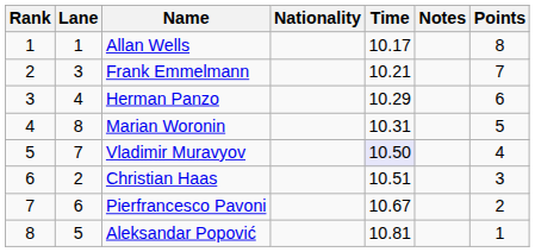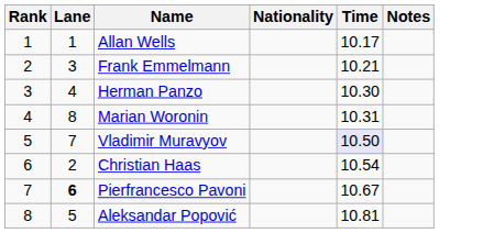 <table class="wikitable sortable" style="text-align:center">
 <tr>
 <th>Rank</th>
 <th>Lane</th>
 <th>Name</th>
 <th>Nationality</th>
 <th>Time</th>
 <th>Notes</th>
-<th>Points</th>
 </tr>
 <tr>
 <td>1</td>
 <td>1</td>
 <td align=left><a href='#'>Allan Wells</a></td>
 <td align=left></td>
 <td>10.17</td>
 <td></td>
-<td>8</td>
 </tr>
 <tr>
 <td>2</td>
 <td>3</td>
 <td align=left><a href='#'>Frank Emmelmann</a></td>
 <td align=left></td>
 <td>10.21</td>
 <td></td>
-<td>7</td>
 </tr>
 <tr>
 <td>3</td>
 <td>4</td>
 <td align=left><a href='#'>Herman Panzo</a></td>
 <td align=left></td>
-<td>10.29</td>
+<td>10.30</td>
 <td></td>
-<td>6</td>
 </tr>
 <tr>
 <td>4</td>
 <td>8</td>
 <td align=left><a href='#'>Marian Woronin</a></td>
 <td align=left></td>
 <td>10.31</td>
 <td></td>
-<td>5</td>
 </tr>
 <tr>
 <td>5</td>
 <td>7</td>
 <td align=left><a href='#'>Vladimir Muravyov</a></td>
 <td align=left></td>
 <td style="background: lavender;">10.50</td>
 <td></td>
-<td>4</td>
 </tr>
 <tr>
 <td>6</td>
 <td>2</td>
 <td align=left><a href='#'>Christian Haas</a></td>
 <td align=left></td>
-<td>10.51</td>
+<td>10.54</td>
 <td></td>
-<td>3</td>
 </tr>
 <tr>
 <td>7</td>
-<td>6</td>
+<td><strong>6</strong></td>
 <td align=left><a href='#'>Pierfrancesco Pavoni</a></td>
 <td align=left></td>
 <td>10.67</td>
 <td></td>
-<td>2</td>
 </tr>
 <tr>
 <td>8</td>
 <td>5</td>
 <td align=left><a href='#'>Aleksandar Popović</a></td>
 <td align=left></td>
 <td>10.81</td>
 <td></td>
-<td>1</td>
 </tr>
 </table>
